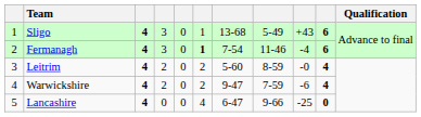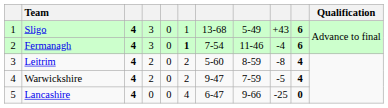 <table class="wikitable" style="text-align:center">
 <tr>
 <th width="20"></th>
 <th width="150" style="text-align:left;">Team</th>
 <th width="20"></th>
 <th width="20"></th>
 <th width="20"></th>
 <th width="20"></th>
 <th width="50"></th>
 <th width="50"></th>
 <th width="20"></th>
 <th width="20"></th>
 <th>Qualification</th>
 </tr>
 <tr style="background:#ccffcc">
 <td>1</td>
 <td align="left"> <a href='#'>Sligo</a></td>
 <td><strong>4</strong></td>
 <td>3</td>
 <td>0</td>
 <td>1</td>
 <td>13-68</td>
 <td>5-49</td>
 <td>+43</td>
 <td><strong>6</strong></td>
 <td rowspan="2">Advance to final</td>
 </tr>
 <tr style="background:#ccffcc">
 <td>2</td>
 <td align="left"> <a href='#'>Fermanagh</a></td>
 <td><strong>4</strong></td>
 <td>3</td>
 <td>0</td>
 <td><strong>1</strong></td>
 <td>7-54</td>
 <td>11-46</td>
 <td>-4</td>
 <td><strong>6</strong></td>
 </tr>
 <tr>
 <td>3</td>
 <td align="left"> <a href='#'>Leitrim</a></td>
 <td><strong>4</strong></td>
 <td>2</td>
 <td>0</td>
 <td>2</td>
 <td>5-60</td>
 <td>8-59</td>
-<td>-0</td>
+<td>-8</td>
 <td><strong>4</strong></td>
 <td rowspan="3"></td>
 </tr>
 <tr>
 <td>4</td>
 <td align="left"> Warwickshire</td>
 <td><strong>4</strong></td>
 <td>2</td>
 <td>0</td>
 <td>2</td>
 <td>9-47</td>
 <td>7-59</td>
-<td>-6</td>
+<td>-5</td>
 <td><strong>4</strong></td>
 </tr>
 <tr>
 <td>5</td>
 <td align="left"> <a href='#'>Lancashire</a></td>
 <td><strong>4</strong></td>
 <td>0</td>
 <td>0</td>
 <td>4</td>
 <td>6-47</td>
 <td>9-66</td>
 <td>-25</td>
 <td><strong>0</strong></td>
 </tr>
 </table>
